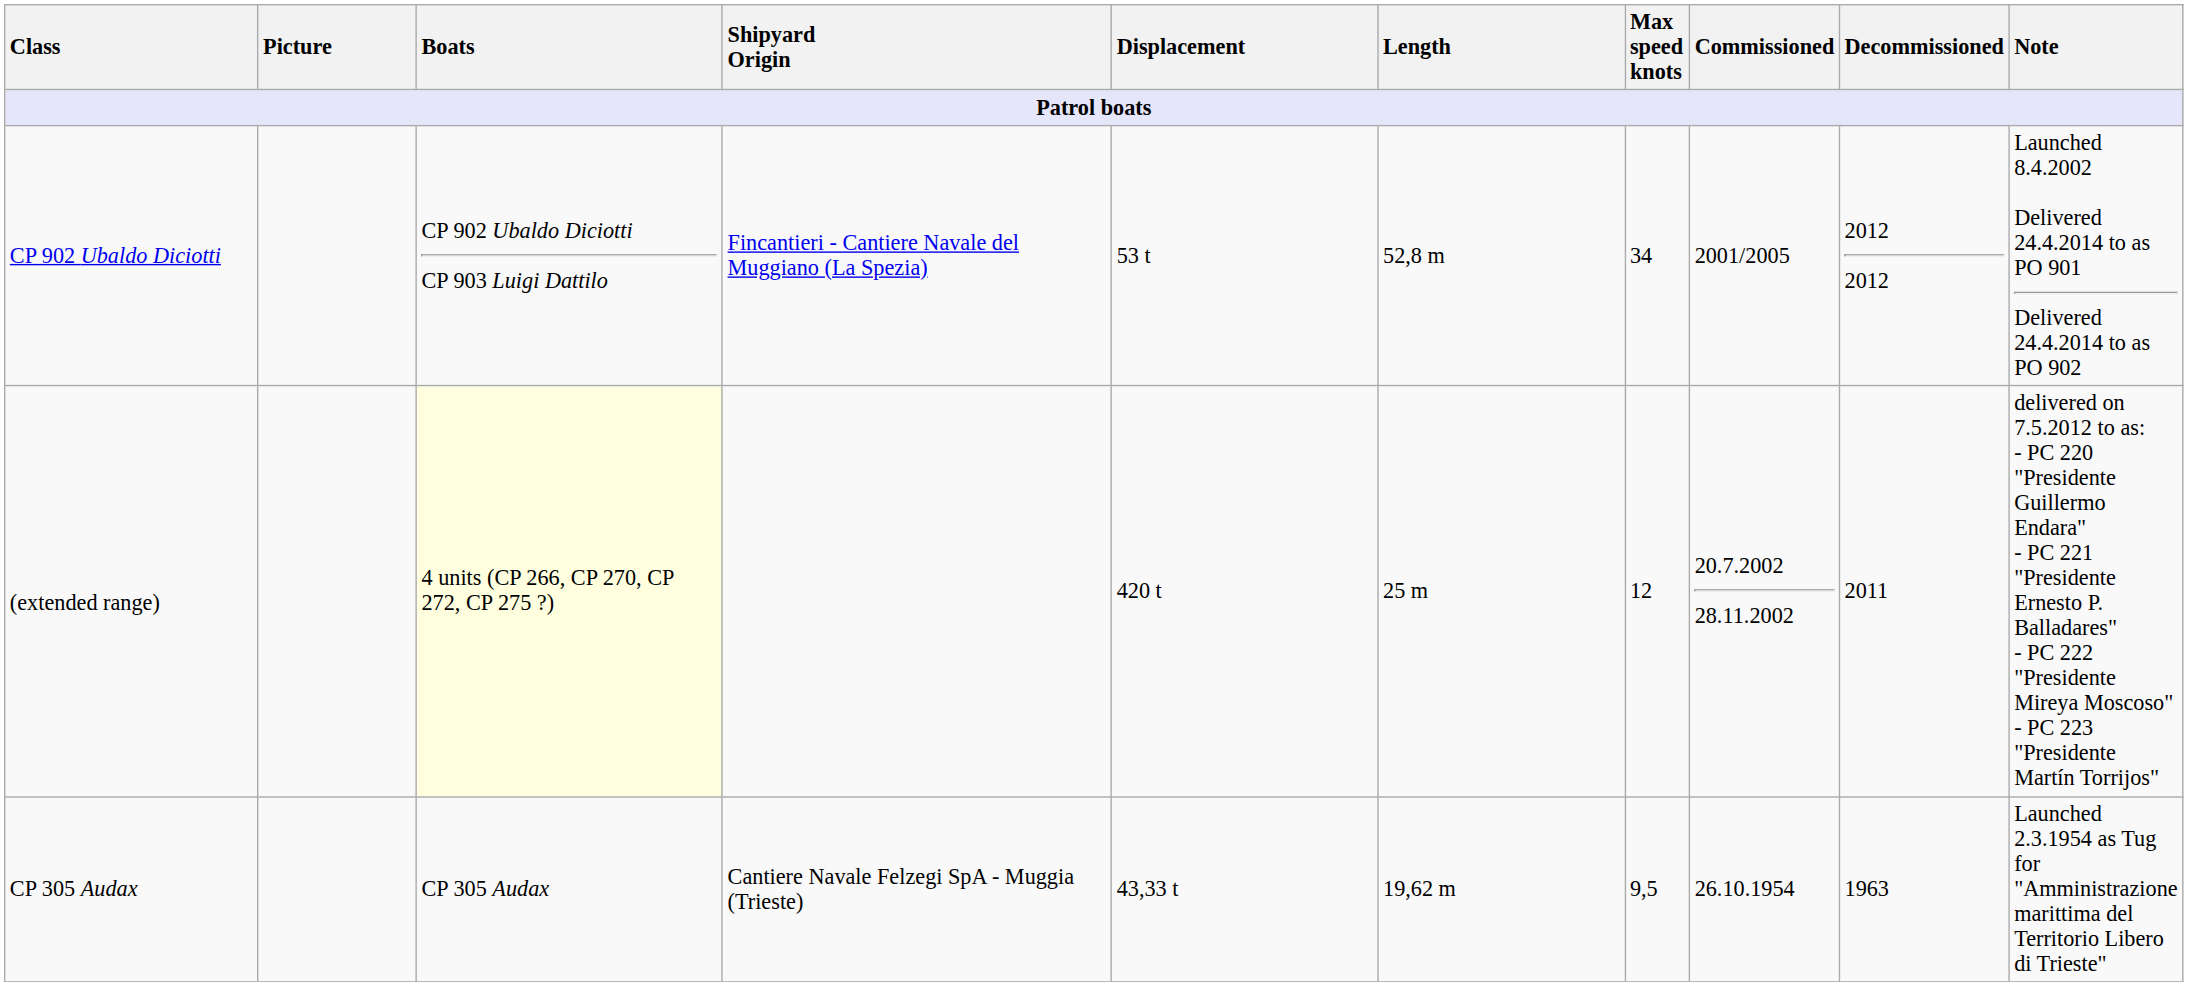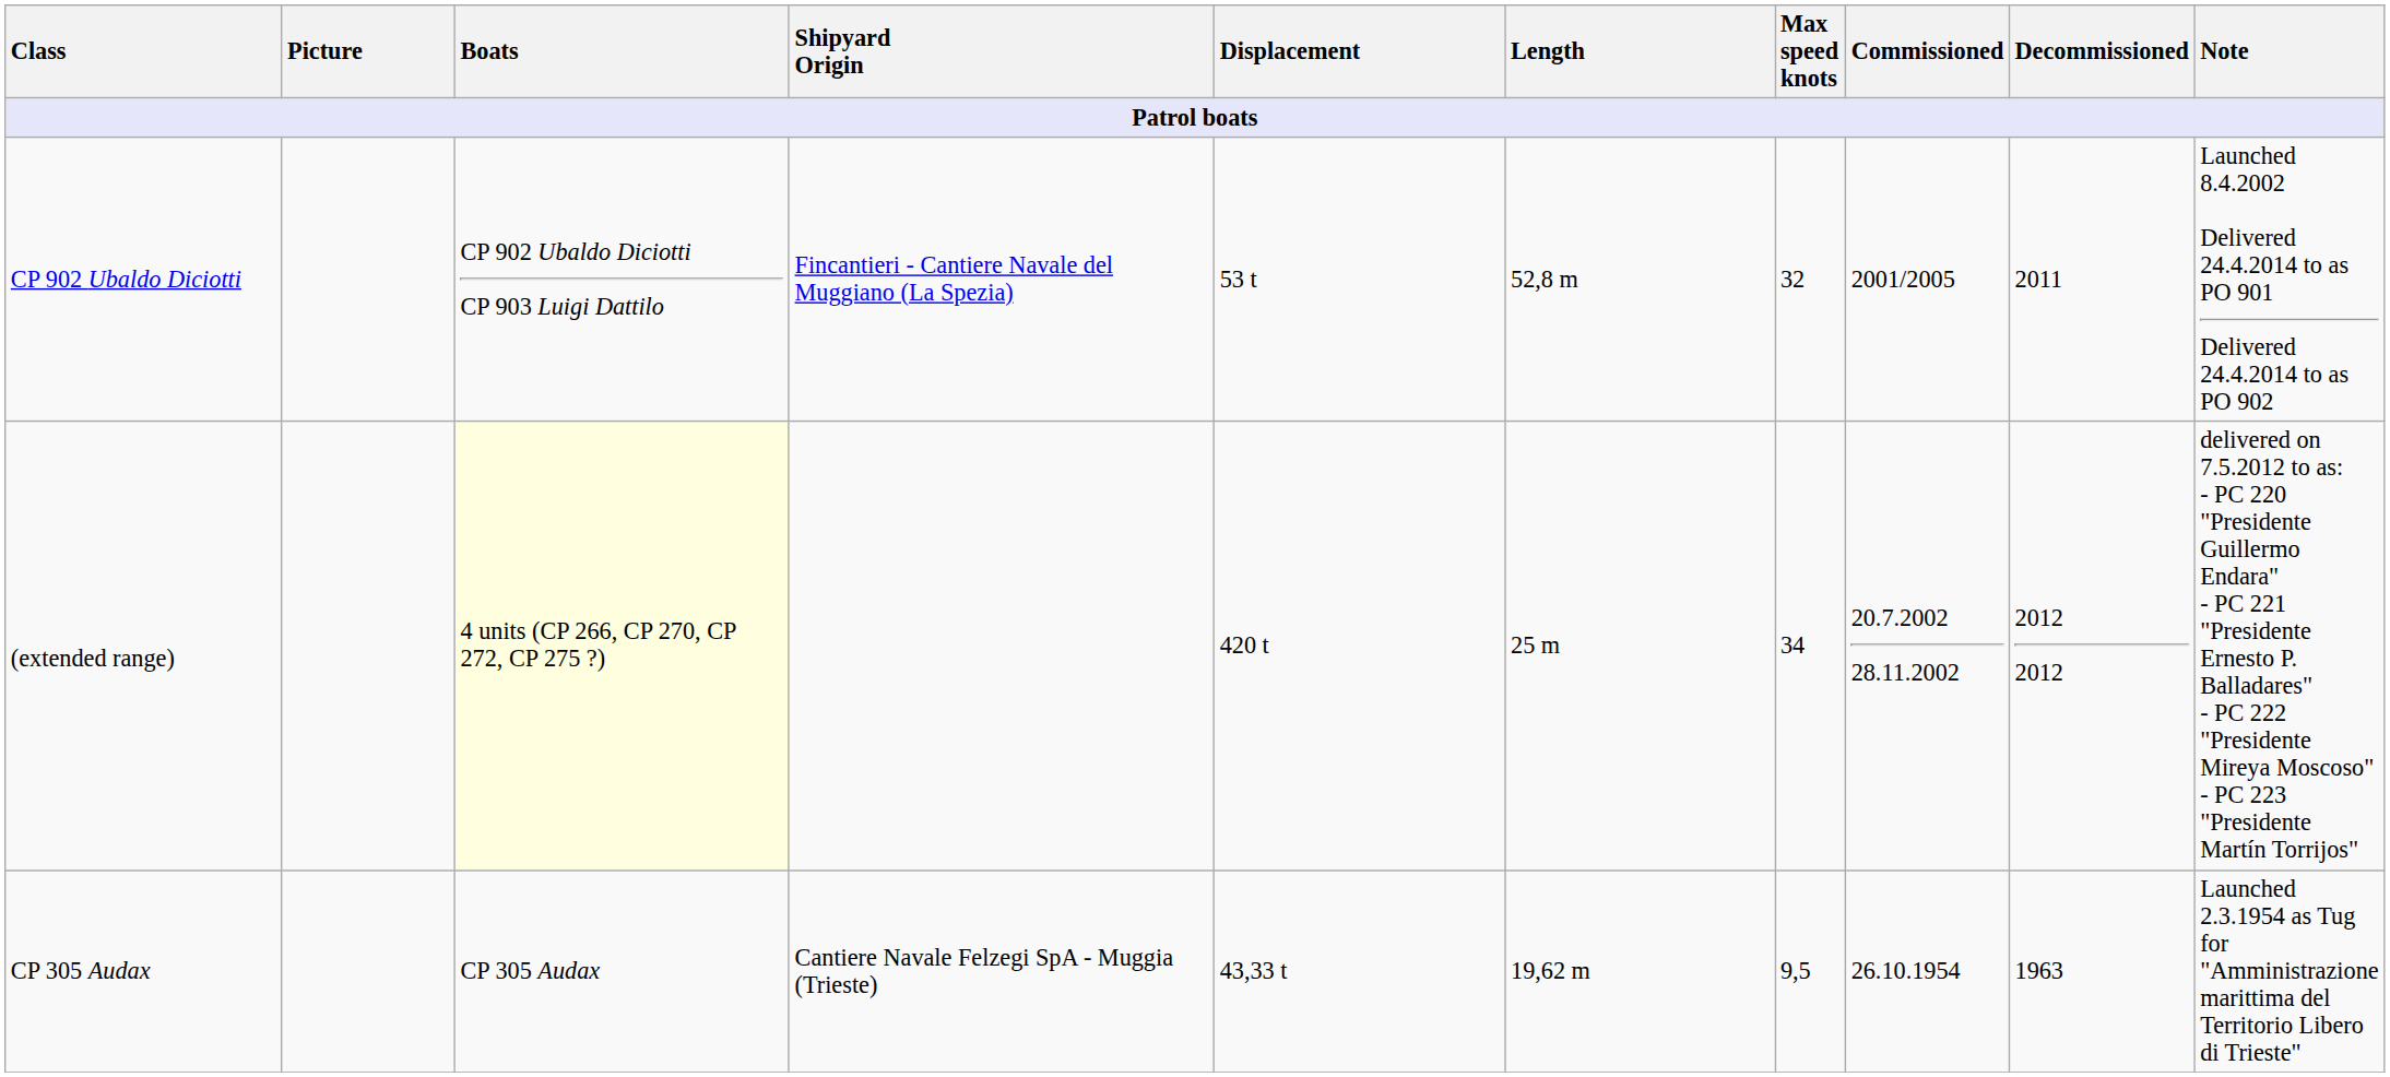 <table class="wikitable">
 <tr>
 <th style="text-align:left; width:15%;">Class</th>
 <th style="text-align:left; width:9%;">Picture</th>
 <th style="text-align:left; width:19%;">Boats<br></th>
 <th style="text-align:left; width:24%;">Shipyard<br>Origin</th>
 <th style="text-align:left; width:15%;">Displacement<br></th>
 <th style="text-align:left; width:15%;">Length<br></th>
 <th style="text-align:left; width:15%;">Max<br>speed<br>knots</th>
 <th style="text-align:left; width:20%;">Commissioned<br></th>
 <th style="text-align:left; width:20%;">Decommissioned<br></th>
 <th style="text-align:left; width:20%;">Note</th>
 </tr>
 <tr>
 <th colspan="10" style="background: lavender;">Patrol boats</th>
 </tr>
 <tr>
 <td><a href='#'>CP 902 <em>Ubaldo Diciotti</em></a></td>
 <td></td>
 <td>CP 902 <em>Ubaldo Diciotti</em><hr>CP 903 <em>Luigi Dattilo</em></td>
 <td><a href='#'>Fincantieri - Cantiere Navale del Muggiano (La Spezia)</a><br></td>
 <td>53 t</td>
 <td>52,8 m</td>
-<td>34</td>
+<td>32</td>
 <td>2001/2005</td>
-<td>2012<hr>2012</td>
+<td>2011</td>
 <td>Launched 8.4.2002<br><br>Delivered 24.4.2014 to  as PO 901<hr>Delivered 24.4.2014 to  as PO 902</td>
 </tr>
 <tr>
 <td><br>(extended range) </td>
 <td></td>
 <td style="background: lightyellow;">4 units (CP 266, CP 270, CP 272, CP 275 ?)</td>
 <td><br></td>
 <td>420 t</td>
 <td>25 m</td>
-<td>12</td>
+<td>34</td>
 <td>20.7.2002<hr>28.11.2002</td>
-<td>2011</td>
+<td>2012<hr>2012</td>
 <td>delivered on 7.5.2012 to  as:<br>- PC 220 "Presidente Guillermo Endara"<br>- PC 221 "Presidente Ernesto P. Balladares"<br>- PC 222 "Presidente Mireya Moscoso"<br>- PC 223 "Presidente Martín Torrijos" </td>
 </tr>
 <tr>
 <td>CP 305 <em>Audax</em></td>
 <td></td>
 <td>CP 305 <em>Audax</em> </td>
 <td>Cantiere Navale Felzegi SpA - Muggia (Trieste)<br></td>
 <td>43,33 t</td>
 <td>19,62 m</td>
 <td>9,5</td>
 <td>26.10.1954</td>
 <td>1963</td>
 <td>Launched 2.3.1954 as Tug for "Amministrazione marittima del Territorio Libero di Trieste"</td>
 </tr>
 </table>
